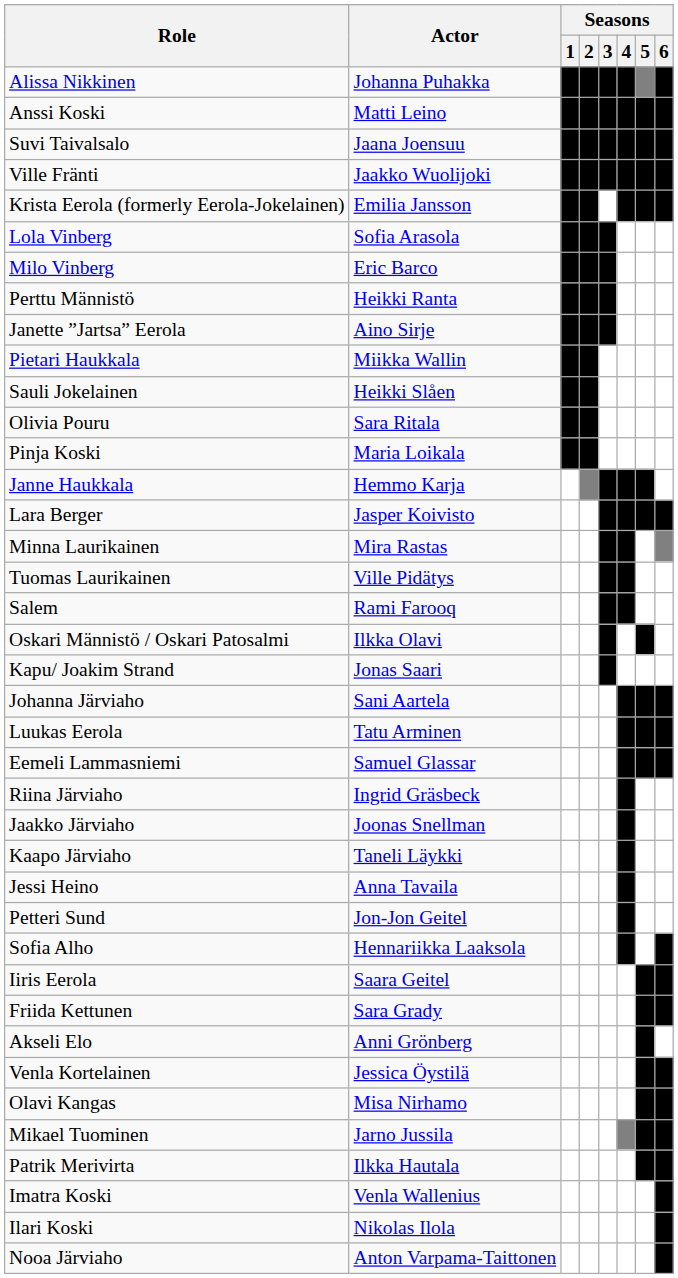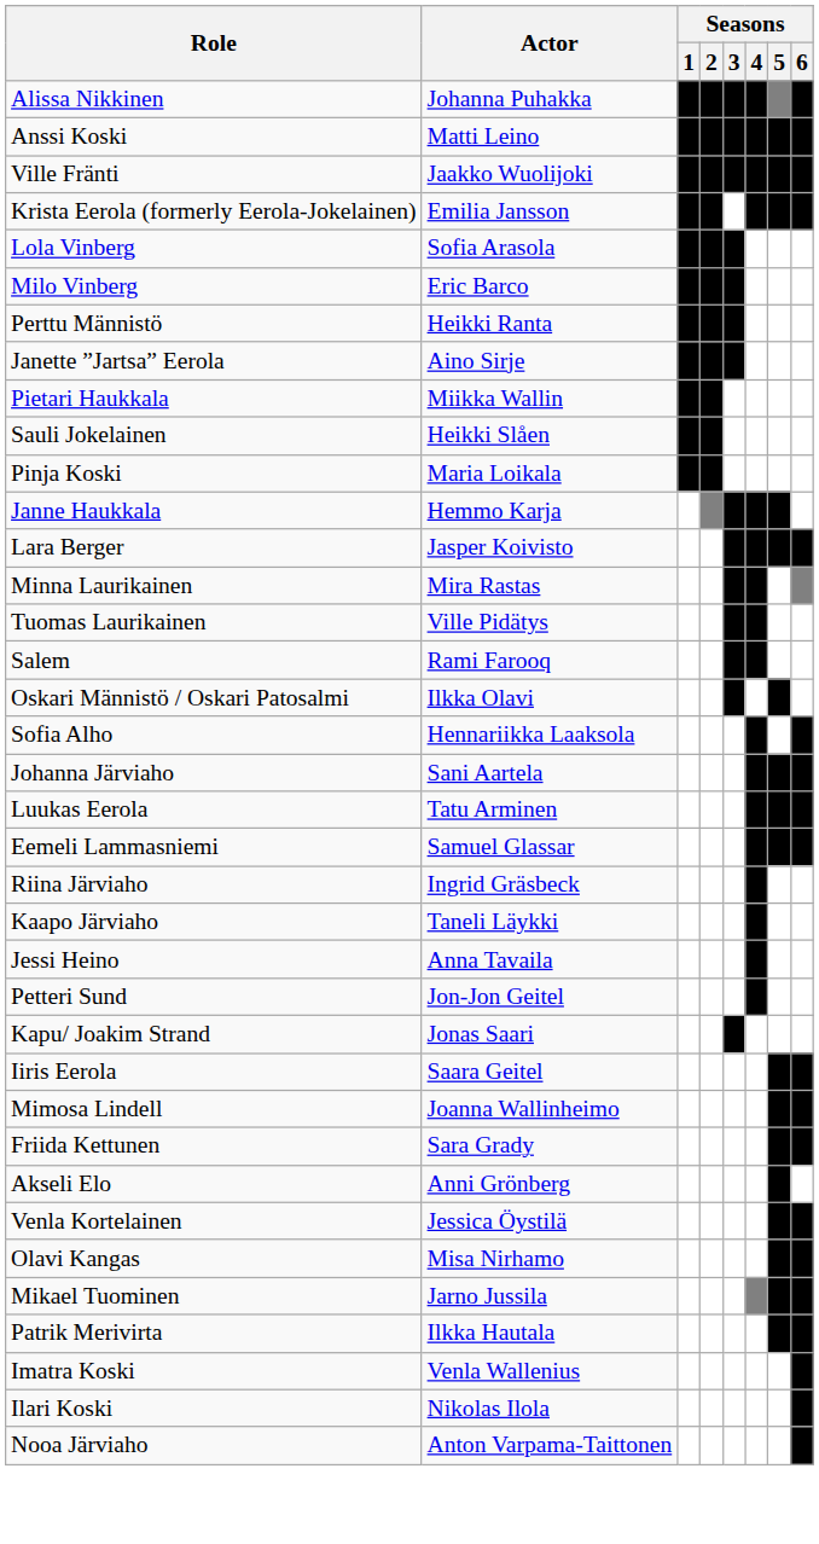 <table class="wikitable">
 <tr bgcolor="#CCCCCC">
 <th rowspan="2">Role</th>
 <th rowspan="2">Actor</th>
 <th colspan="6">Seasons</th>
 </tr>
 <tr>
 <th>1</th>
 <th>2</th>
 <th>3</th>
 <th>4</th>
 <th>5</th>
 <th>6</th>
 </tr>
 <tr>
 <td><a href='#'>Alissa Nikkinen</a></td>
 <td><a href='#'>Johanna Puhakka</a></td>
 <td bgcolor=black></td>
 <td bgcolor=black></td>
 <td bgcolor=black></td>
 <td bgcolor=black></td>
 <td bgcolor=grey></td>
 <td bgcolor=black></td>
 </tr>
 <tr>
 <td>Anssi Koski</td>
 <td><a href='#'>Matti Leino</a></td>
-<td bgcolor=black></td>
-<td bgcolor=black></td>
-<td bgcolor=black></td>
-<td bgcolor=black></td>
-<td bgcolor=black></td>
-<td bgcolor=black></td>
-</tr>
-<tr>
-<td>Suvi Taivalsalo</td>
-<td><a href='#'>Jaana Joensuu</a></td>
 <td bgcolor=black></td>
 <td bgcolor=black></td>
 <td bgcolor=black></td>
 <td bgcolor=black></td>
 <td bgcolor=black></td>
 <td bgcolor=black></td>
 </tr>
 <tr>
 <td>Ville Fränti</td>
 <td><a href='#'>Jaakko Wuolijoki</a></td>
 <td bgcolor=black></td>
 <td bgcolor=black></td>
 <td bgcolor=black></td>
 <td bgcolor=black></td>
 <td bgcolor=black></td>
 <td bgcolor=black></td>
 </tr>
 <tr>
 <td>Krista Eerola (formerly Eerola-Jokelainen)</td>
 <td><a href='#'>Emilia Jansson</a></td>
 <td bgcolor=black></td>
 <td bgcolor=black></td>
 <td bgcolor=white></td>
 <td bgcolor=black></td>
 <td bgcolor=black></td>
 <td bgcolor=black></td>
 </tr>
 <tr>
 <td><a href='#'>Lola Vinberg</a></td>
 <td><a href='#'>Sofia Arasola</a></td>
 <td bgcolor=black></td>
 <td bgcolor=black></td>
 <td bgcolor=black></td>
 <td bgcolor=white></td>
 <td bgcolor=white></td>
 <td bgcolor=white></td>
 </tr>
 <tr>
 <td><a href='#'>Milo Vinberg</a></td>
 <td><a href='#'>Eric Barco</a></td>
 <td bgcolor=black></td>
 <td bgcolor=black></td>
 <td bgcolor=black></td>
 <td bgcolor=white></td>
 <td bgcolor=white></td>
 <td bgcolor=white></td>
 </tr>
 <tr>
 <td>Perttu Männistö</td>
 <td><a href='#'>Heikki Ranta</a></td>
 <td bgcolor=black></td>
 <td bgcolor=black></td>
 <td bgcolor=black></td>
 <td bgcolor=white></td>
 <td bgcolor=white></td>
 <td bgcolor=white></td>
 </tr>
 <tr>
 <td>Janette ”Jartsa” Eerola</td>
 <td><a href='#'>Aino Sirje</a></td>
 <td bgcolor=black></td>
 <td bgcolor=black></td>
 <td bgcolor=black></td>
 <td bgcolor=white></td>
 <td bgcolor=white></td>
 <td bgcolor=white></td>
 </tr>
 <tr>
 <td><a href='#'>Pietari Haukkala</a></td>
 <td><a href='#'>Miikka Wallin</a></td>
 <td bgcolor=black></td>
 <td bgcolor=black></td>
 <td bgcolor=white></td>
 <td bgcolor=white></td>
 <td bgcolor=white></td>
 <td bgcolor=white></td>
 </tr>
 <tr>
 <td>Sauli Jokelainen</td>
 <td><a href='#'>Heikki Slåen</a></td>
 <td bgcolor=black></td>
 <td bgcolor=black></td>
 <td bgcolor=white></td>
 <td bgcolor=white></td>
 <td bgcolor=white></td>
 <td bgcolor=white></td>
 </tr>
 <tr>
-<td>Olivia Pouru</td>
-<td><a href='#'>Sara Ritala</a></td>
-<td bgcolor=black></td>
-<td bgcolor=black></td>
-<td bgcolor=white></td>
-<td bgcolor=white></td>
-<td bgcolor=white></td>
-<td bgcolor=white></td>
-</tr>
-<tr>
 <td>Pinja Koski</td>
 <td><a href='#'>Maria Loikala</a></td>
 <td bgcolor=black></td>
 <td bgcolor=black></td>
 <td bgcolor=white></td>
 <td bgcolor=white></td>
 <td bgcolor=white></td>
 <td bgcolor=white></td>
 </tr>
 <tr>
 <td><a href='#'>Janne Haukkala</a></td>
 <td><a href='#'>Hemmo Karja</a></td>
 <td bgcolor=white></td>
 <td bgcolor=grey></td>
 <td bgcolor=black></td>
 <td bgcolor=black></td>
 <td bgcolor=black></td>
 <td bgcolor=white></td>
 </tr>
 <tr>
 <td>Lara Berger</td>
 <td><a href='#'>Jasper Koivisto</a></td>
 <td bgcolor=white></td>
 <td bgcolor=white></td>
 <td bgcolor=black></td>
 <td bgcolor=black></td>
 <td bgcolor=black></td>
 <td bgcolor=black></td>
 </tr>
 <tr>
 <td>Minna Laurikainen</td>
 <td><a href='#'>Mira Rastas</a></td>
 <td bgcolor=white></td>
 <td bgcolor=white></td>
 <td bgcolor=black></td>
 <td bgcolor=black></td>
 <td bgcolor=white></td>
 <td bgcolor=grey></td>
 </tr>
 <tr>
 <td>Tuomas Laurikainen</td>
 <td><a href='#'>Ville Pidätys</a></td>
 <td bgcolor=white></td>
 <td bgcolor=white></td>
 <td bgcolor=black></td>
 <td bgcolor=black></td>
 <td bgcolor=white></td>
 <td bgcolor=white></td>
 </tr>
 <tr>
 <td>Salem</td>
 <td><a href='#'>Rami Farooq</a></td>
 <td bgcolor=white></td>
 <td bgcolor=white></td>
 <td bgcolor=black></td>
 <td bgcolor=black></td>
 <td bgcolor=white></td>
 <td bgcolor=white></td>
 </tr>
 <tr>
 <td>Oskari Männistö / Oskari Patosalmi</td>
 <td><a href='#'>Ilkka Olavi</a></td>
 <td bgcolor=white></td>
 <td bgcolor=white></td>
 <td bgcolor=black></td>
 <td bgcolor=white></td>
 <td bgcolor=black></td>
 <td bgcolor=white></td>
 </tr>
 <tr>
-<td>Kapu/ Joakim Strand</td>
-<td><a href='#'>Jonas Saari</a></td>
+<td>Sofia Alho</td>
+<td><a href='#'>Hennariikka Laaksola</a></td>
+<td bgcolor=white></td>
 <td bgcolor=white></td>
 <td bgcolor=white></td>
 <td bgcolor=black></td>
 <td bgcolor=white></td>
-<td bgcolor=white></td>
-<td bgcolor=white></td>
+<td bgcolor=black></td>
 </tr>
 <tr>
 <td>Johanna Järviaho</td>
 <td><a href='#'>Sani Aartela</a></td>
 <td bgcolor=white></td>
 <td bgcolor=white></td>
 <td bgcolor=white></td>
 <td bgcolor=black></td>
 <td bgcolor=black></td>
 <td bgcolor=black></td>
 </tr>
 <tr>
 <td>Luukas Eerola</td>
 <td><a href='#'>Tatu Arminen</a></td>
 <td bgcolor=white></td>
 <td bgcolor=white></td>
 <td bgcolor=white></td>
 <td bgcolor=black></td>
 <td bgcolor=black></td>
 <td bgcolor=black></td>
 </tr>
 <tr>
 <td>Eemeli Lammasniemi</td>
 <td><a href='#'>Samuel Glassar</a></td>
 <td bgcolor=white></td>
 <td bgcolor=white></td>
 <td bgcolor=white></td>
 <td bgcolor=black></td>
 <td bgcolor=black></td>
 <td bgcolor=black></td>
 </tr>
 <tr>
 <td>Riina Järviaho</td>
 <td><a href='#'>Ingrid Gräsbeck</a></td>
 <td bgcolor=white></td>
 <td bgcolor=white></td>
 <td bgcolor=white></td>
 <td bgcolor=black></td>
 <td bgcolor=white></td>
 <td bgcolor=white></td>
 </tr>
 <tr>
-<td>Jaakko Järviaho</td>
-<td><a href='#'>Joonas Snellman</a></td>
-<td bgcolor=white></td>
-<td bgcolor=white></td>
-<td bgcolor=white></td>
-<td bgcolor=black></td>
-<td bgcolor=white></td>
-<td bgcolor=white></td>
-</tr>
-<tr>
 <td>Kaapo Järviaho</td>
 <td><a href='#'>Taneli Läykki</a></td>
 <td bgcolor=white></td>
 <td bgcolor=white></td>
 <td bgcolor=white></td>
 <td bgcolor=black></td>
 <td bgcolor=white></td>
 <td bgcolor=white></td>
 </tr>
 <tr>
 <td>Jessi Heino</td>
 <td><a href='#'>Anna Tavaila</a></td>
 <td bgcolor=white></td>
 <td bgcolor=white></td>
 <td bgcolor=white></td>
 <td bgcolor=black></td>
 <td bgcolor=white></td>
 <td bgcolor=white></td>
 </tr>
 <tr>
 <td>Petteri Sund</td>
 <td><a href='#'>Jon-Jon Geitel</a></td>
 <td bgcolor=white></td>
 <td bgcolor=white></td>
 <td bgcolor=white></td>
 <td bgcolor=black></td>
 <td bgcolor=white></td>
 <td bgcolor=white></td>
 </tr>
 <tr>
-<td>Sofia Alho</td>
-<td><a href='#'>Hennariikka Laaksola</a></td>
+<td>Kapu/ Joakim Strand</td>
+<td><a href='#'>Jonas Saari</a></td>
+<td bgcolor=white></td>
+<td bgcolor=white></td>
+<td bgcolor=black></td>
+<td bgcolor=white></td>
+<td bgcolor=white></td>
+<td bgcolor=white></td>
+</tr>
+<tr>
+<td>Iiris Eerola</td>
+<td><a href='#'>Saara Geitel</a></td>
+<td bgcolor=white></td>
 <td bgcolor=white></td>
 <td bgcolor=white></td>
 <td bgcolor=white></td>
 <td bgcolor=black></td>
-<td bgcolor=white></td>
 <td bgcolor=black></td>
 </tr>
 <tr>
-<td>Iiris Eerola</td>
-<td><a href='#'>Saara Geitel</a></td>
+<td>Mimosa Lindell</td>
+<td><a href='#'>Joanna Wallinheimo</a></td>
 <td bgcolor=white></td>
 <td bgcolor=white></td>
 <td bgcolor=white></td>
 <td bgcolor=white></td>
 <td bgcolor=black></td>
 <td bgcolor=black></td>
 </tr>
 <tr>
 <td>Friida Kettunen</td>
 <td><a href='#'>Sara Grady</a></td>
 <td bgcolor=white></td>
 <td bgcolor=white></td>
 <td bgcolor=white></td>
 <td bgcolor=white></td>
 <td bgcolor=black></td>
 <td bgcolor=black></td>
 </tr>
 <tr>
 <td>Akseli Elo</td>
 <td><a href='#'>Anni Grönberg</a></td>
 <td bgcolor=white></td>
 <td bgcolor=white></td>
 <td bgcolor=white></td>
 <td bgcolor=white></td>
 <td bgcolor=black></td>
 <td bgcolor=white></td>
 </tr>
 <tr>
 <td>Venla Kortelainen</td>
 <td><a href='#'>Jessica Öystilä</a></td>
 <td bgcolor=white></td>
 <td bgcolor=white></td>
 <td bgcolor=white></td>
 <td bgcolor=white></td>
 <td bgcolor=black></td>
 <td bgcolor=black></td>
 </tr>
 <tr>
 <td>Olavi Kangas</td>
 <td><a href='#'>Misa Nirhamo</a></td>
 <td bgcolor=white></td>
 <td bgcolor=white></td>
 <td bgcolor=white></td>
 <td bgcolor=white></td>
 <td bgcolor=black></td>
 <td bgcolor=black></td>
 </tr>
 <tr>
 <td>Mikael Tuominen</td>
 <td><a href='#'>Jarno Jussila</a></td>
 <td bgcolor=white></td>
 <td bgcolor=white></td>
 <td bgcolor=white></td>
 <td bgcolor=grey></td>
 <td bgcolor=black></td>
 <td bgcolor=black></td>
 </tr>
 <tr>
 <td>Patrik Merivirta</td>
 <td><a href='#'>Ilkka Hautala</a></td>
 <td bgcolor=white></td>
 <td bgcolor=white></td>
 <td bgcolor=white></td>
 <td bgcolor=white></td>
 <td bgcolor=black></td>
 <td bgcolor=black></td>
 </tr>
 <tr>
 <td>Imatra Koski</td>
 <td><a href='#'>Venla Wallenius</a></td>
 <td bgcolor=white></td>
 <td bgcolor=white></td>
 <td bgcolor=white></td>
 <td bgcolor=white></td>
 <td bgcolor=white></td>
 <td bgcolor=black></td>
 </tr>
 <tr>
 <td>Ilari Koski</td>
 <td><a href='#'>Nikolas Ilola</a></td>
 <td bgcolor=white></td>
 <td bgcolor=white></td>
 <td bgcolor=white></td>
 <td bgcolor=white></td>
 <td bgcolor=white></td>
 <td bgcolor=black></td>
 </tr>
 <tr>
 <td>Nooa Järviaho</td>
 <td><a href='#'>Anton Varpama-Taittonen</a></td>
 <td bgcolor=white></td>
 <td bgcolor=white></td>
 <td bgcolor=white></td>
 <td bgcolor=white></td>
 <td bgcolor=white></td>
 <td bgcolor=black></td>
 </tr>
 </table>
